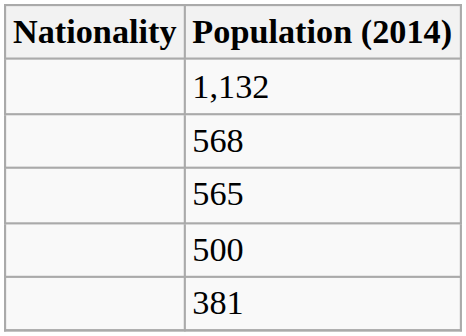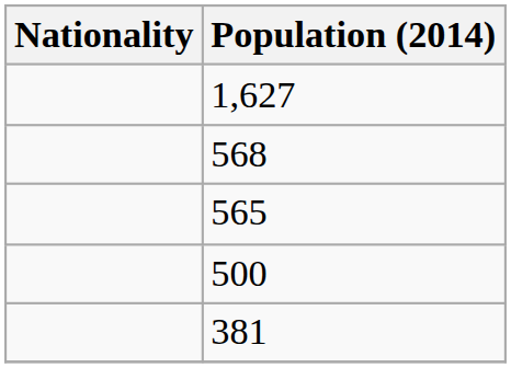 <table class="wikitable floatright">
 <tr>
 <th scope="col">Nationality</th>
 <th scope="col">Population (2014)</th>
 </tr>
 <tr>
 <td></td>
-<td>1,132</td>
+<td>1,627</td>
 </tr>
 <tr>
 <td></td>
 <td>568</td>
 </tr>
 <tr>
 <td></td>
 <td>565</td>
 </tr>
 <tr>
 <td></td>
 <td>500</td>
 </tr>
 <tr>
 <td></td>
 <td>381</td>
 </tr>
 <tr>
 </tr>
 </table>
